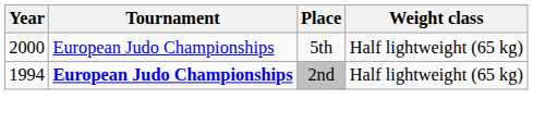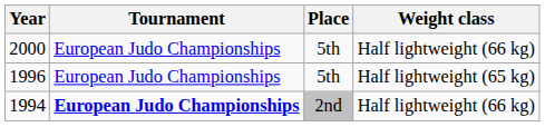 <table class=wikitable>
 <tr>
 <th>Year</th>
 <th>Tournament</th>
 <th>Place</th>
 <th>Weight class</th>
 </tr>
 <tr>
 <td>2000</td>
 <td><a href='#'>European Judo Championships</a></td>
 <td align="center">5th</td>
+<td>Half lightweight (66 kg)</td>
+</tr>
+<tr>
+<td>1996</td>
+<td><a href='#'>European Judo Championships</a></td>
+<td align="center">5th</td>
 <td>Half lightweight (65 kg)</td>
 </tr>
 <tr>
 <td>1994</td>
 <td><strong><a href='#'>European Judo Championships</a></strong></td>
 <td bgcolor="silver" align="center">2nd</td>
-<td>Half lightweight (65 kg)</td>
+<td>Half lightweight (66 kg)</td>
 </tr>
 </table>
